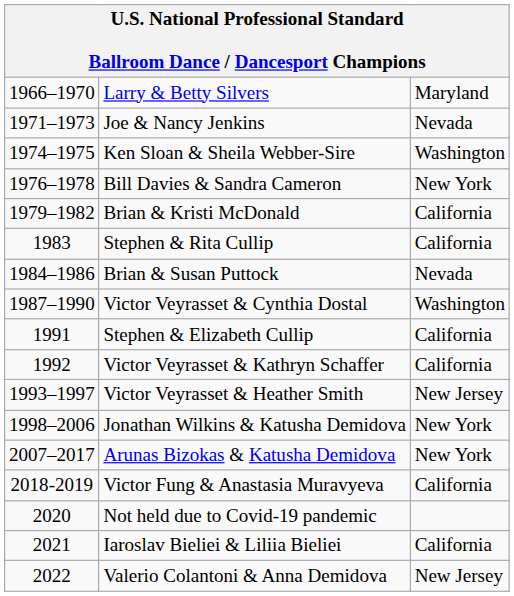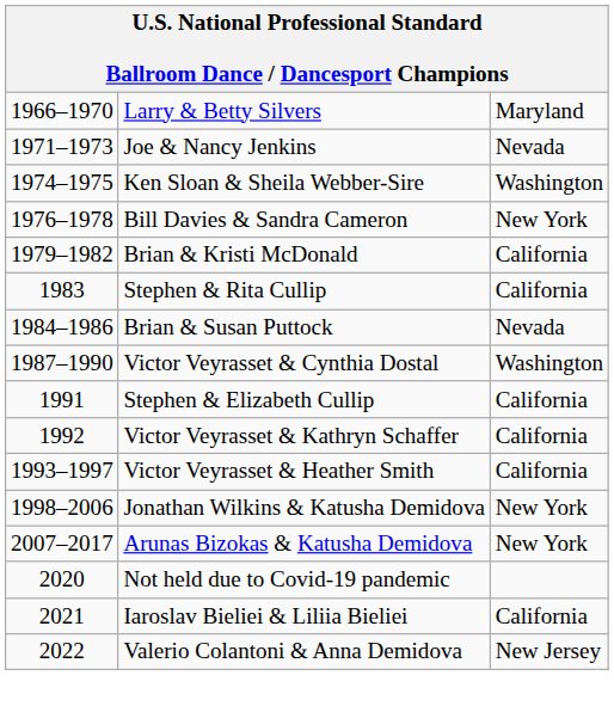 <table class="wikitable">
 <tr>
 <th colspan="3" align="center">U.S. National Professional Standard<br><br><a href='#'>Ballroom Dance</a> / <a href='#'>Dancesport</a> Champions</th>
 </tr>
 <tr>
 <td>1966–1970</td>
 <td><a href='#'>Larry & Betty Silvers</a></td>
 <td> Maryland</td>
 </tr>
 <tr>
 <td>1971–1973</td>
 <td>Joe & Nancy Jenkins</td>
 <td> Nevada</td>
 </tr>
 <tr>
 <td>1974–1975</td>
 <td>Ken Sloan & Sheila Webber-Sire</td>
 <td> Washington</td>
 </tr>
 <tr>
 <td>1976–1978</td>
 <td>Bill Davies & Sandra Cameron</td>
 <td> New York</td>
 </tr>
 <tr>
 <td>1979–1982</td>
 <td>Brian & Kristi McDonald</td>
 <td> California</td>
 </tr>
 <tr>
 <td align="center">1983</td>
 <td>Stephen & Rita Cullip</td>
 <td> California</td>
 </tr>
 <tr>
 <td>1984–1986</td>
 <td>Brian & Susan Puttock</td>
 <td> Nevada</td>
 </tr>
 <tr>
 <td>1987–1990</td>
 <td>Victor Veyrasset & Cynthia Dostal</td>
 <td> Washington</td>
 </tr>
 <tr>
 <td align="center">1991</td>
 <td>Stephen & Elizabeth Cullip</td>
 <td> California</td>
 </tr>
 <tr>
 <td align="center">1992</td>
 <td>Victor Veyrasset & Kathryn Schaffer</td>
 <td> California</td>
 </tr>
 <tr>
 <td>1993–1997</td>
 <td>Victor Veyrasset & Heather Smith</td>
-<td> New Jersey</td>
+<td> California</td>
 </tr>
 <tr>
 <td>1998–2006</td>
 <td>Jonathan Wilkins & Katusha Demidova</td>
 <td> New York</td>
 </tr>
 <tr>
 <td align="center">2007–2017</td>
 <td><a href='#'>Arunas Bizokas</a> & <a href='#'>Katusha Demidova</a></td>
 <td> New York</td>
-</tr>
-<tr>
-<td align="center">2018-2019</td>
-<td>Victor Fung & Anastasia Muravyeva</td>
-<td> California</td>
 </tr>
 <tr>
 <td align="center">2020</td>
 <td>Not held due to Covid-19 pandemic</td>
 <td></td>
 </tr>
 <tr>
 <td align="center">2021</td>
 <td>Iaroslav Bieliei & Liliia Bieliei</td>
 <td> California</td>
 </tr>
 <tr>
 <td align="center">2022</td>
 <td>Valerio Colantoni & Anna Demidova</td>
 <td> New Jersey</td>
 </tr>
 </table>
